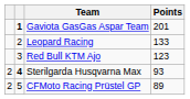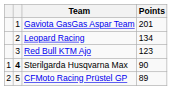 <table class="wikitable" style="font-size: 85%;">
 <tr>
 <th></th>
 <th></th>
 <th>Team</th>
 <th>Points</th>
 </tr>
 <tr>
 <td></td>
-<td align=center><strong>1</strong></td>
+<td align=center>1</td>
 <td> <a href='#'>Gaviota GasGas Aspar Team</a></td>
 <td align=left>201</td>
 </tr>
 <tr>
 <td></td>
 <td align=center>2</td>
 <td> <a href='#'>Leopard Racing</a></td>
-<td align=left>133</td>
+<td align=left>134</td>
 </tr>
 <tr>
 <td></td>
 <td align=center>3</td>
 <td> <a href='#'>Red Bull KTM Ajo</a></td>
 <td align=left>123</td>
 </tr>
 <tr>
-<td> 2</td>
+<td> 1</td>
 <td align=center><strong>4</strong></td>
 <td> Sterilgarda Husqvarna Max</td>
-<td align=left>93</td>
+<td align=left>90</td>
 </tr>
 <tr>
 <td> 2</td>
 <td align=center>5</td>
 <td> <a href='#'>CFMoto Racing Prüstel GP</a></td>
 <td align=left>89</td>
 </tr>
 </table>
